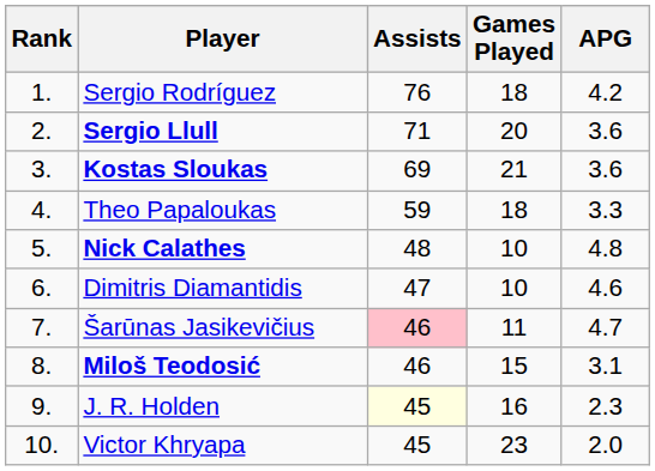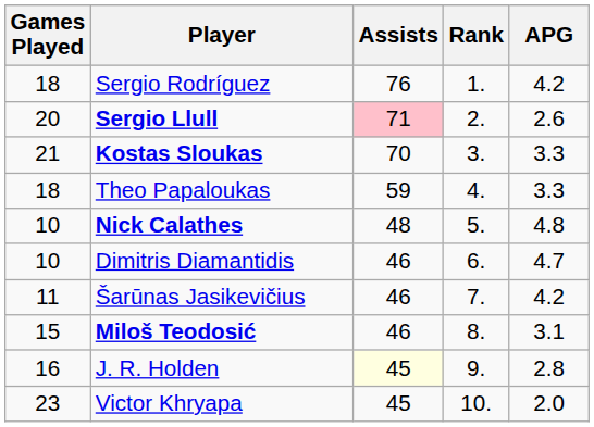 <table class="wikitable"  style="text-align:center;">
 <tr style="background:silver;">
-<th style="width:20px;">Rank</th>
+<th style="width:50px;">Games Played</th>
 <th style="width:180px;">Player</th>
 <th style="width:50px;">Assists</th>
-<th style="width:50px;">Games Played</th>
+<th style="width:20px;">Rank</th>
 <th style="width:50px;">APG</th>
 </tr>
 <tr>
-<td>1.</td>
+<td>18</td>
 <td style="text-align:left"> <a href='#'>Sergio Rodríguez</a></td>
 <td>76</td>
-<td>18</td>
+<td>1.</td>
 <td>4.2</td>
 </tr>
 <tr>
+<td>20</td>
+<td style="text-align:left"> <strong><a href='#'>Sergio Llull</a></strong></td>
+<td style="background: pink;">71</td>
 <td>2.</td>
-<td style="text-align:left"> <strong><a href='#'>Sergio Llull</a></strong></td>
-<td>71</td>
-<td>20</td>
-<td>3.6</td>
+<td>2.6</td>
 </tr>
 <tr>
+<td>21</td>
+<td style="text-align:left"> <strong><a href='#'>Kostas Sloukas</a></strong></td>
+<td>70</td>
 <td>3.</td>
-<td style="text-align:left"> <strong><a href='#'>Kostas Sloukas</a></strong></td>
-<td>69</td>
-<td>21</td>
-<td>3.6</td>
-</tr>
-<tr>
-<td>4.</td>
-<td style="text-align:left"> <a href='#'>Theo Papaloukas</a></td>
-<td>59</td>
-<td>18</td>
 <td>3.3</td>
 </tr>
 <tr>
-<td>5.</td>
+<td>18</td>
+<td style="text-align:left"> <a href='#'>Theo Papaloukas</a></td>
+<td>59</td>
+<td>4.</td>
+<td>3.3</td>
+</tr>
+<tr>
+<td>10</td>
 <td style="text-align:left"> <strong><a href='#'>Nick Calathes</a></strong></td>
 <td>48</td>
-<td>10</td>
+<td>5.</td>
 <td>4.8</td>
 </tr>
 <tr>
+<td>10</td>
+<td style="text-align:left"> <a href='#'>Dimitris Diamantidis</a></td>
+<td>46</td>
 <td>6.</td>
-<td style="text-align:left"> <a href='#'>Dimitris Diamantidis</a></td>
-<td>47</td>
-<td>10</td>
-<td>4.6</td>
-</tr>
-<tr>
-<td>7.</td>
-<td style="text-align:left"> <a href='#'>Šarūnas Jasikevičius</a></td>
-<td style="background: pink;">46</td>
-<td>11</td>
 <td>4.7</td>
 </tr>
 <tr>
-<td>8.</td>
+<td>11</td>
+<td style="text-align:left"> <a href='#'>Šarūnas Jasikevičius</a></td>
+<td>46</td>
+<td>7.</td>
+<td>4.2</td>
+</tr>
+<tr>
+<td>15</td>
 <td style="text-align:left"> <strong><a href='#'>Miloš Teodosić</a></strong></td>
 <td>46</td>
-<td>15</td>
+<td>8.</td>
 <td>3.1</td>
 </tr>
 <tr>
-<td>9.</td>
+<td>16</td>
 <td style="text-align:left"> <a href='#'>J. R. Holden</a></td>
 <td style="background: lightyellow;">45</td>
-<td>16</td>
-<td>2.3</td>
+<td>9.</td>
+<td>2.8</td>
 </tr>
 <tr>
-<td>10.</td>
+<td>23</td>
 <td style="text-align:left"> <a href='#'>Victor Khryapa</a></td>
 <td>45</td>
-<td>23</td>
+<td>10.</td>
 <td>2.0</td>
 </tr>
 </table>
